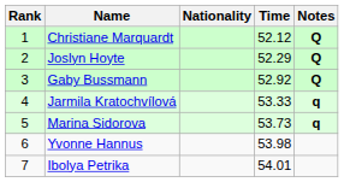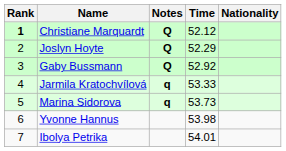 <table class="wikitable sortable" style="text-align:center">
 <tr>
 <th>Rank</th>
 <th>Name</th>
+<th>Notes</th>
+<th>Time</th>
 <th>Nationality</th>
-<th>Time</th>
-<th>Notes</th>
 </tr>
 <tr bgcolor=ccffcc>
-<td>1</td>
+<td><strong>1</strong></td>
 <td align=left><a href='#'>Christiane Marquardt</a></td>
+<td><strong>Q</strong></td>
+<td>52.12</td>
 <td align=left></td>
-<td>52.12</td>
-<td><strong>Q</strong></td>
 </tr>
 <tr bgcolor=ccffcc>
 <td>2</td>
 <td align=left><a href='#'>Joslyn Hoyte</a></td>
+<td><strong>Q</strong></td>
+<td>52.29</td>
 <td align=left></td>
-<td>52.29</td>
-<td><strong>Q</strong></td>
 </tr>
 <tr bgcolor=ccffcc>
 <td>3</td>
 <td align=left><a href='#'>Gaby Bussmann</a></td>
+<td><strong>Q</strong></td>
+<td>52.92</td>
 <td align=left></td>
-<td>52.92</td>
-<td><strong>Q</strong></td>
 </tr>
 <tr bgcolor=ddffdd>
 <td>4</td>
 <td align=left><a href='#'>Jarmila Kratochvílová</a></td>
+<td><strong>q</strong></td>
+<td>53.33</td>
 <td align=left></td>
-<td>53.33</td>
-<td><strong>q</strong></td>
 </tr>
 <tr bgcolor=ddffdd>
 <td>5</td>
 <td align=left><a href='#'>Marina Sidorova</a></td>
+<td><strong>q</strong></td>
+<td>53.73</td>
 <td align=left></td>
-<td>53.73</td>
-<td><strong>q</strong></td>
 </tr>
 <tr>
 <td>6</td>
 <td align=left><a href='#'>Yvonne Hannus</a></td>
+<td></td>
+<td>53.98</td>
 <td align=left></td>
-<td>53.98</td>
-<td></td>
 </tr>
 <tr>
 <td>7</td>
 <td align=left><a href='#'>Ibolya Petrika</a></td>
+<td></td>
+<td>54.01</td>
 <td align=left></td>
-<td>54.01</td>
-<td></td>
 </tr>
 </table>
